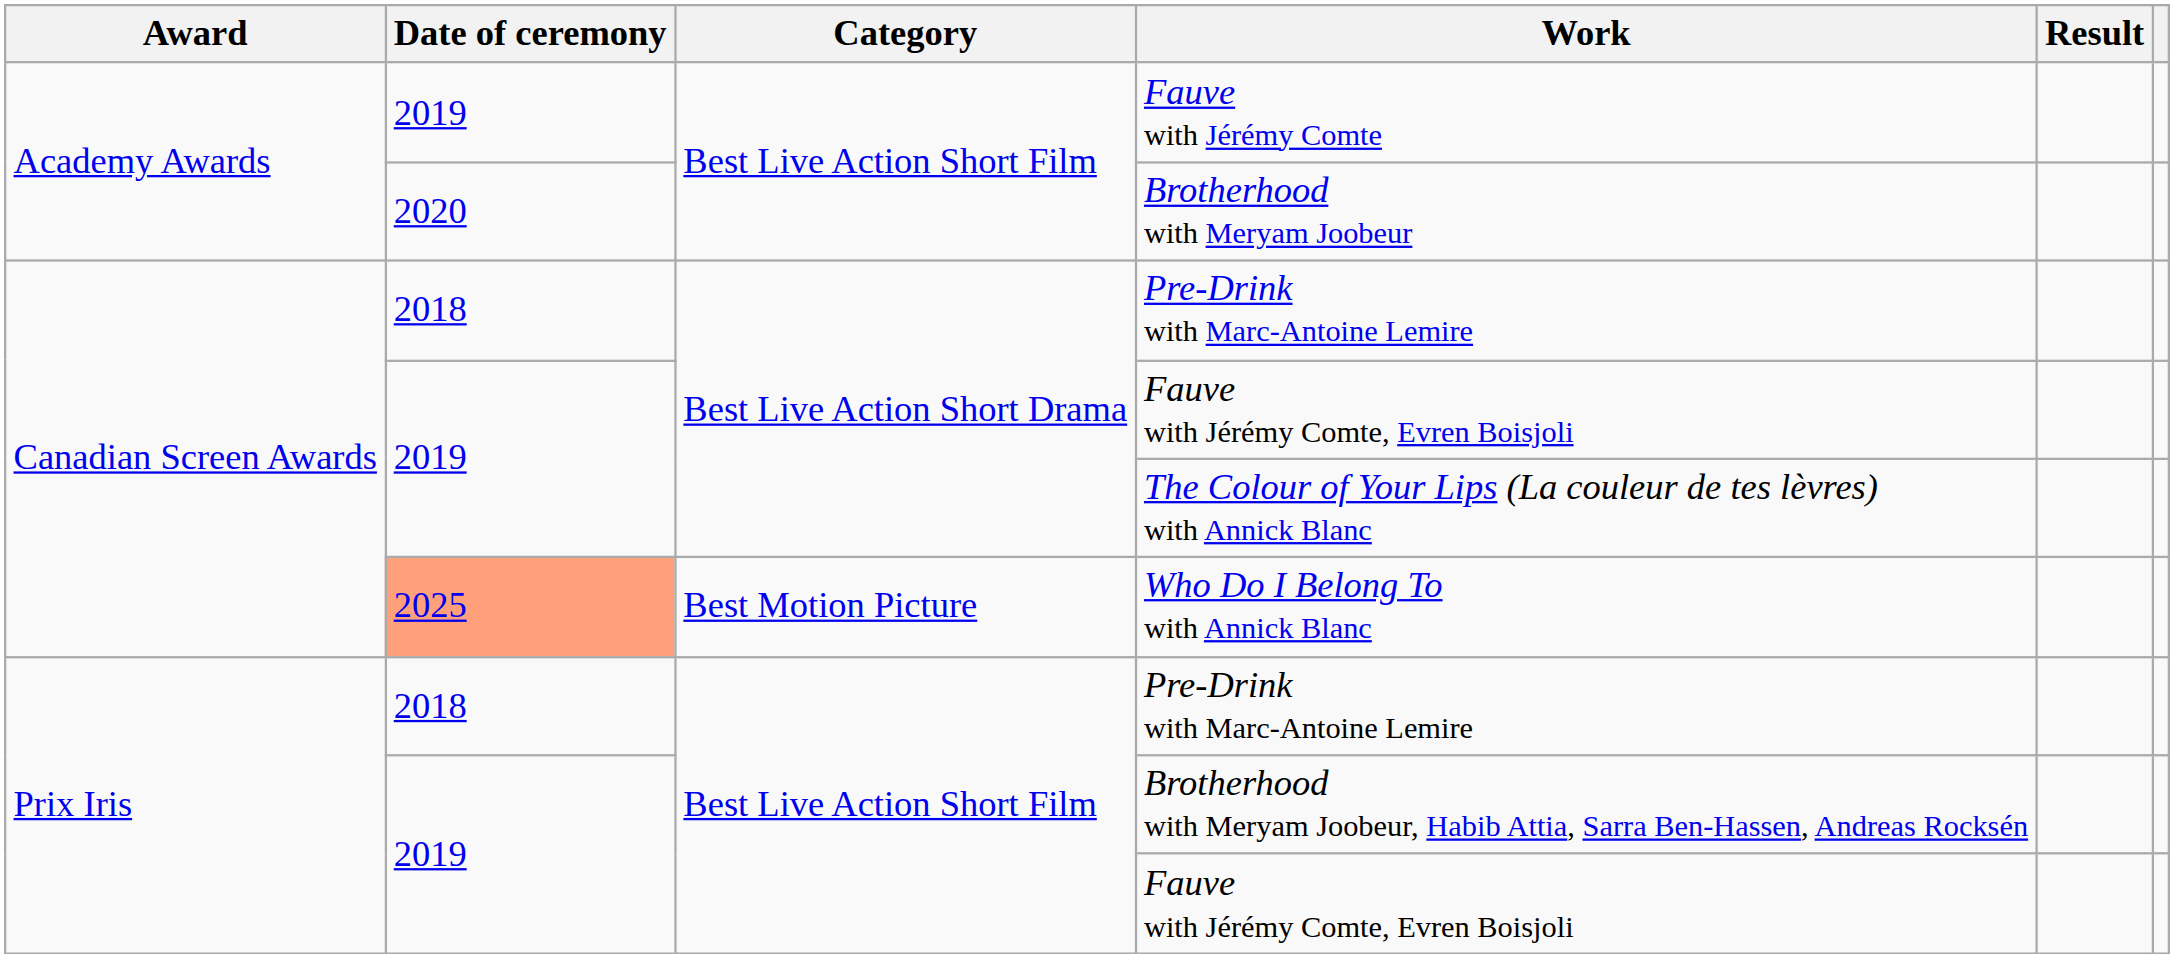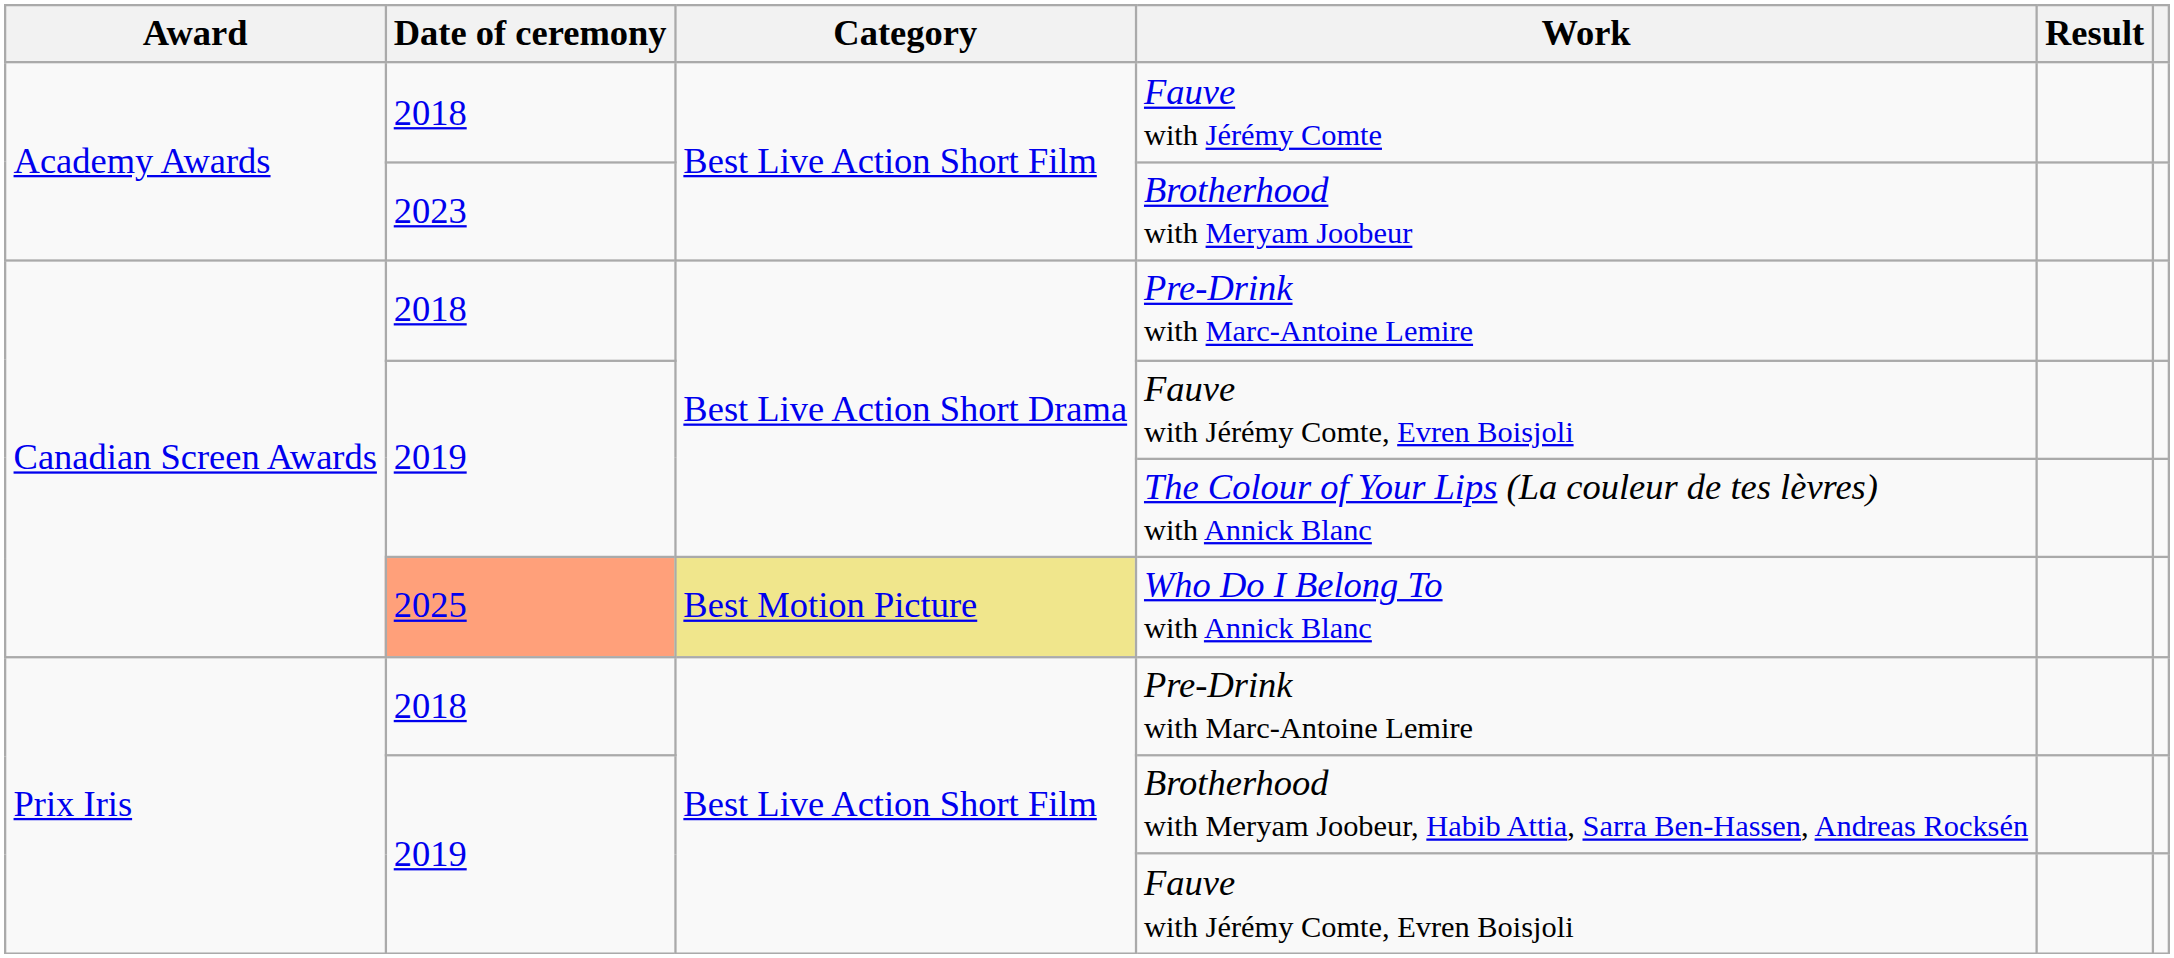 <table class="wikitable sortable plainrowheaders">
 <tr>
 <th scope="col">Award</th>
 <th scope="col">Date of ceremony</th>
 <th scope="col">Category</th>
 <th scope="col">Work</th>
 <th scope="col">Result</th>
 <th scope="col" class="unsortable"></th>
 </tr>
 <tr>
 <td rowspan=2><a href='#'>Academy Awards</a></td>
-<td><a href='#'>2019</a></td>
+<td><a href='#'>2018</a></td>
 <td rowspan=2><a href='#'>Best Live Action Short Film</a></td>
 <td><em><a href='#'>Fauve</a></em><br><small>with <a href='#'>Jérémy Comte</a></small></td>
 <td></td>
 <td></td>
 </tr>
 <tr>
-<td><a href='#'>2020</a></td>
+<td><a href='#'>2023</a></td>
 <td><em><a href='#'>Brotherhood</a></em><br><small>with <a href='#'>Meryam Joobeur</a></small></td>
 <td></td>
 <td></td>
 </tr>
 <tr>
 <td rowspan=4><a href='#'>Canadian Screen Awards</a></td>
 <td><a href='#'>2018</a></td>
 <td rowspan=3><a href='#'>Best Live Action Short Drama</a></td>
 <td><em><a href='#'>Pre-Drink</a></em><br><small>with <a href='#'>Marc-Antoine Lemire</a></small></td>
 <td></td>
 <td></td>
 </tr>
 <tr>
 <td rowspan=2><a href='#'>2019</a></td>
 <td><em>Fauve</em><br><small>with Jérémy Comte, <a href='#'>Evren Boisjoli</a></small></td>
 <td></td>
 <td></td>
 </tr>
 <tr>
 <td><em><a href='#'>The Colour of Your Lips</a> (La couleur de tes lèvres)</em><br><small>with <a href='#'>Annick Blanc</a></small></td>
 <td></td>
 <td></td>
 </tr>
 <tr>
 <td style="background: lightsalmon;"><a href='#'>2025</a></td>
-<td><a href='#'>Best Motion Picture</a></td>
+<td style="background: khaki;"><a href='#'>Best Motion Picture</a></td>
 <td><em><a href='#'>Who Do I Belong To</a></em><br><small>with <a href='#'>Annick Blanc</a></small></td>
 <td></td>
 <td></td>
 </tr>
 <tr>
 <td rowspan=3><a href='#'>Prix Iris</a></td>
 <td><a href='#'>2018</a></td>
 <td rowspan=3><a href='#'>Best Live Action Short Film</a></td>
 <td><em>Pre-Drink</em><br><small>with Marc-Antoine Lemire</small></td>
 <td></td>
 <td></td>
 </tr>
 <tr>
 <td rowspan=2><a href='#'>2019</a></td>
 <td><em>Brotherhood</em><br><small>with Meryam Joobeur, <a href='#'>Habib Attia</a>, <a href='#'>Sarra Ben-Hassen</a>, <a href='#'>Andreas Rocksén</a></small></td>
 <td></td>
 <td></td>
 </tr>
 <tr>
 <td><em>Fauve</em><br><small>with Jérémy Comte, Evren Boisjoli</small></td>
 <td></td>
 <td></td>
 </tr>
 </table>
